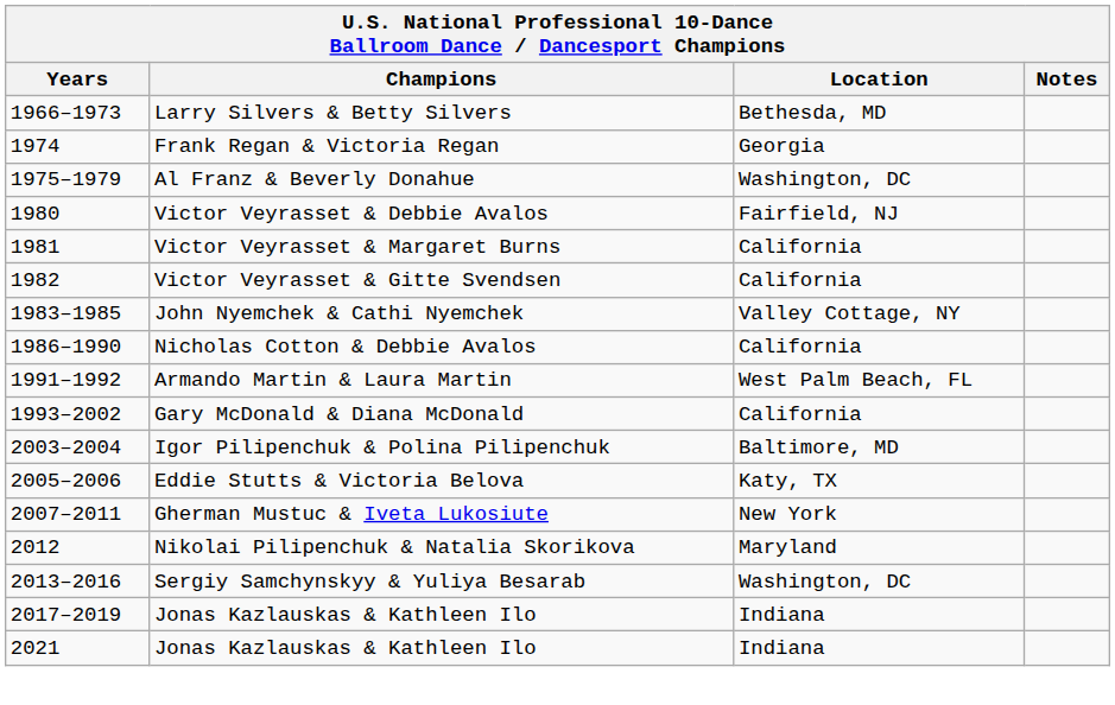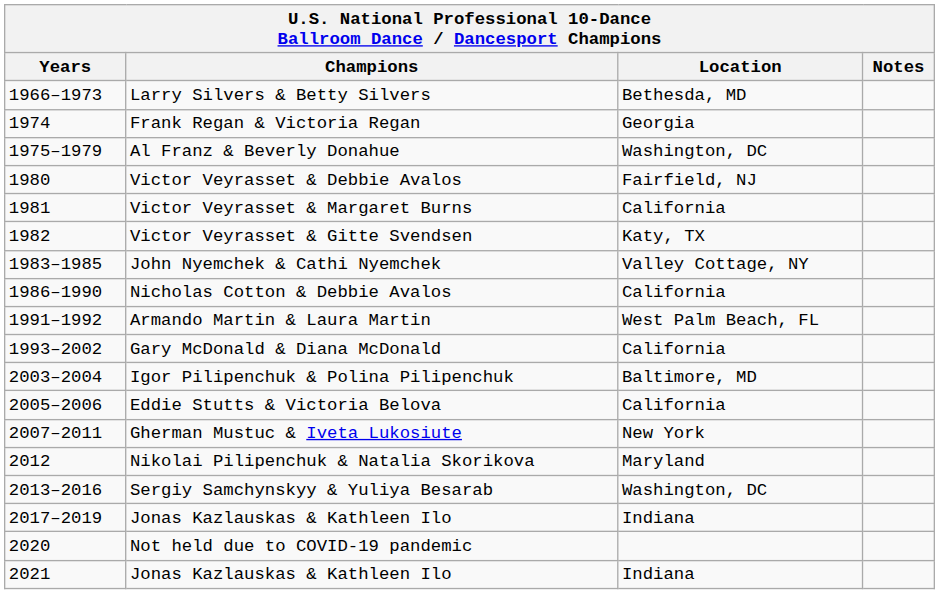 <table class="wikitable" width="700px" cellpadding="5">
 <tr>
 <th colspan="4" align="center"><strong>U.S. National Professional 10-Dance</strong><br><strong><a href='#'>Ballroom Dance</a> / <a href='#'>Dancesport</a> Champions</strong></th>
 </tr>
 <tr>
 <th>Years</th>
 <th>Champions</th>
 <th>Location</th>
 <th>Notes</th>
 </tr>
 <tr>
 <td>1966–1973</td>
 <td>Larry Silvers & Betty Silvers</td>
 <td>Bethesda, MD</td>
 <td></td>
 </tr>
 <tr>
 <td>1974</td>
 <td>Frank Regan & Victoria Regan</td>
 <td>Georgia</td>
 <td></td>
 </tr>
 <tr>
 <td>1975–1979</td>
 <td>Al Franz & Beverly Donahue</td>
 <td>Washington, DC</td>
 <td></td>
 </tr>
 <tr>
 <td>1980</td>
 <td>Victor Veyrasset & Debbie Avalos</td>
 <td>Fairfield, NJ</td>
 <td></td>
 </tr>
 <tr>
 <td>1981</td>
 <td>Victor Veyrasset & Margaret Burns</td>
 <td>California</td>
 <td></td>
 </tr>
 <tr>
 <td>1982</td>
 <td>Victor Veyrasset & Gitte Svendsen</td>
-<td>California</td>
+<td>Katy, TX</td>
 <td></td>
 </tr>
 <tr>
 <td>1983–1985</td>
 <td>John Nyemchek & Cathi Nyemchek</td>
 <td>Valley Cottage, NY</td>
 <td></td>
 </tr>
 <tr>
 <td>1986–1990</td>
 <td>Nicholas Cotton & Debbie Avalos</td>
 <td>California</td>
 <td></td>
 </tr>
 <tr>
 <td>1991–1992</td>
 <td>Armando Martin & Laura Martin</td>
 <td>West Palm Beach, FL</td>
 <td></td>
 </tr>
 <tr>
 <td>1993–2002</td>
 <td>Gary McDonald & Diana McDonald</td>
 <td>California</td>
 <td></td>
 </tr>
 <tr>
 <td>2003–2004</td>
 <td>Igor Pilipenchuk & Polina Pilipenchuk</td>
 <td>Baltimore, MD</td>
 <td></td>
 </tr>
 <tr>
 <td>2005–2006</td>
 <td>Eddie Stutts & Victoria Belova</td>
-<td>Katy, TX</td>
+<td>California</td>
 <td></td>
 </tr>
 <tr>
 <td>2007–2011</td>
 <td>Gherman Mustuc & <a href='#'>Iveta Lukosiute</a></td>
 <td>New York</td>
 <td></td>
 </tr>
 <tr>
 <td>2012</td>
 <td>Nikolai Pilipenchuk & Natalia Skorikova</td>
 <td>Maryland</td>
 <td></td>
 </tr>
 <tr>
 <td>2013–2016</td>
 <td>Sergiy Samchynskyy & Yuliya Besarab</td>
 <td>Washington, DC</td>
 <td></td>
 </tr>
 <tr>
 <td>2017–2019</td>
 <td>Jonas Kazlauskas & Kathleen Ilo</td>
 <td>Indiana</td>
 <td></td>
 </tr>
 <tr>
+<td>2020</td>
+<td>Not held due to COVID-19 pandemic</td>
+<td></td>
+<td></td>
+</tr>
+<tr>
 <td>2021</td>
 <td>Jonas Kazlauskas & Kathleen Ilo</td>
 <td>Indiana</td>
 <td></td>
 </tr>
 </table>
